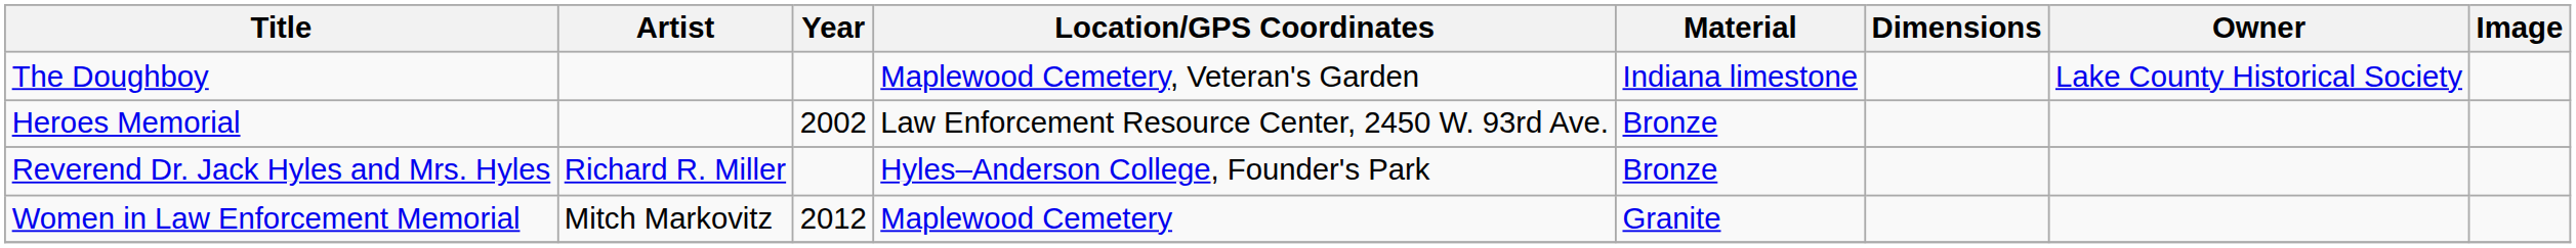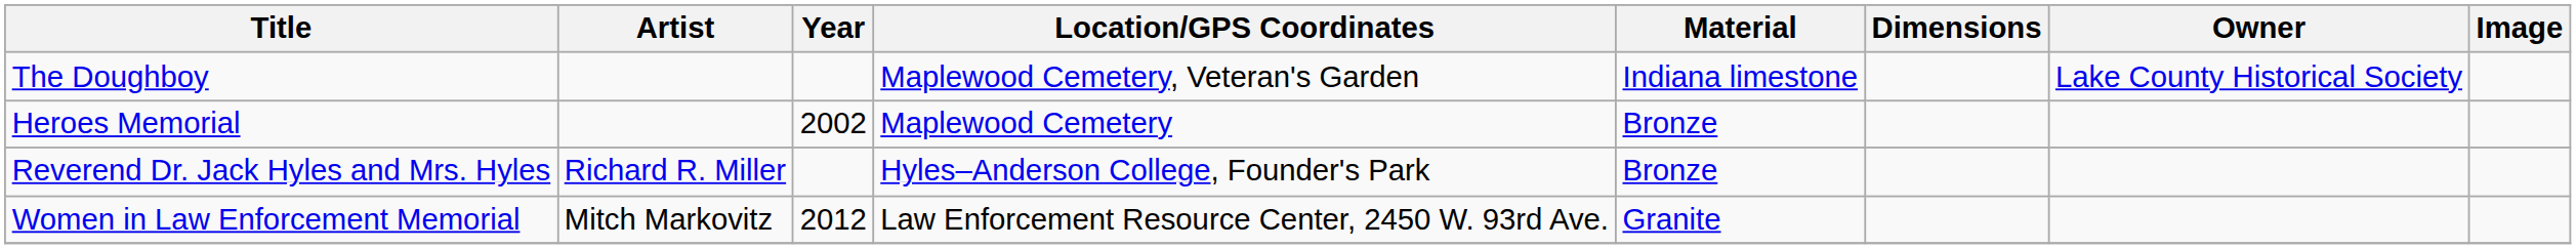 <table class="wikitable sortable">
 <tr>
 <th>Title</th>
 <th>Artist</th>
 <th>Year</th>
 <th>Location/GPS Coordinates</th>
 <th>Material</th>
 <th>Dimensions</th>
 <th>Owner</th>
 <th>Image</th>
 </tr>
 <tr>
 <td><a href='#'>The Doughboy</a></td>
 <td></td>
 <td></td>
 <td><a href='#'>Maplewood Cemetery</a>, Veteran's Garden</td>
 <td><a href='#'>Indiana limestone</a></td>
 <td></td>
 <td><a href='#'>Lake County Historical Society</a></td>
 <td></td>
 </tr>
 <tr>
 <td><a href='#'>Heroes Memorial</a></td>
 <td></td>
 <td>2002</td>
-<td>Law Enforcement Resource Center, 2450 W. 93rd Ave.</td>
+<td><a href='#'>Maplewood Cemetery</a></td>
 <td><a href='#'>Bronze</a></td>
 <td></td>
 <td></td>
 <td></td>
 </tr>
 <tr>
 <td><a href='#'>Reverend Dr. Jack Hyles and Mrs. Hyles</a></td>
 <td><a href='#'>Richard R. Miller</a></td>
 <td></td>
 <td><a href='#'>Hyles–Anderson College</a>, Founder's Park</td>
 <td><a href='#'>Bronze</a></td>
 <td></td>
 <td></td>
 <td></td>
 </tr>
 <tr>
 <td><a href='#'>Women in Law Enforcement Memorial</a></td>
 <td>Mitch Markovitz</td>
 <td>2012</td>
-<td><a href='#'>Maplewood Cemetery</a></td>
+<td>Law Enforcement Resource Center, 2450 W. 93rd Ave.</td>
 <td><a href='#'>Granite</a></td>
 <td></td>
 <td></td>
 <td></td>
 </tr>
 <tr>
 </tr>
 </table>
